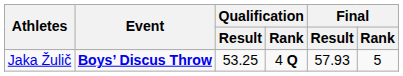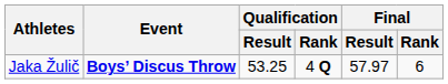 <table class="wikitable" border="1" style="font-size:90%">
 <tr>
 <th rowspan=2>Athletes</th>
 <th rowspan=2>Event</th>
 <th colspan=2>Qualification</th>
 <th colspan=2>Final</th>
 </tr>
 <tr>
 <th>Result</th>
 <th>Rank</th>
 <th>Result</th>
 <th>Rank</th>
 </tr>
 <tr>
 <td><a href='#'>Jaka Žulič</a></td>
 <td><strong><a href='#'>Boys’ Discus Throw</a></strong></td>
 <td align=center>53.25</td>
 <td align=center>4 <strong>Q</strong></td>
-<td align=center>57.93</td>
-<td align=center>5</td>
+<td align=center>57.97</td>
+<td align=center>6</td>
 </tr>
 </table>
